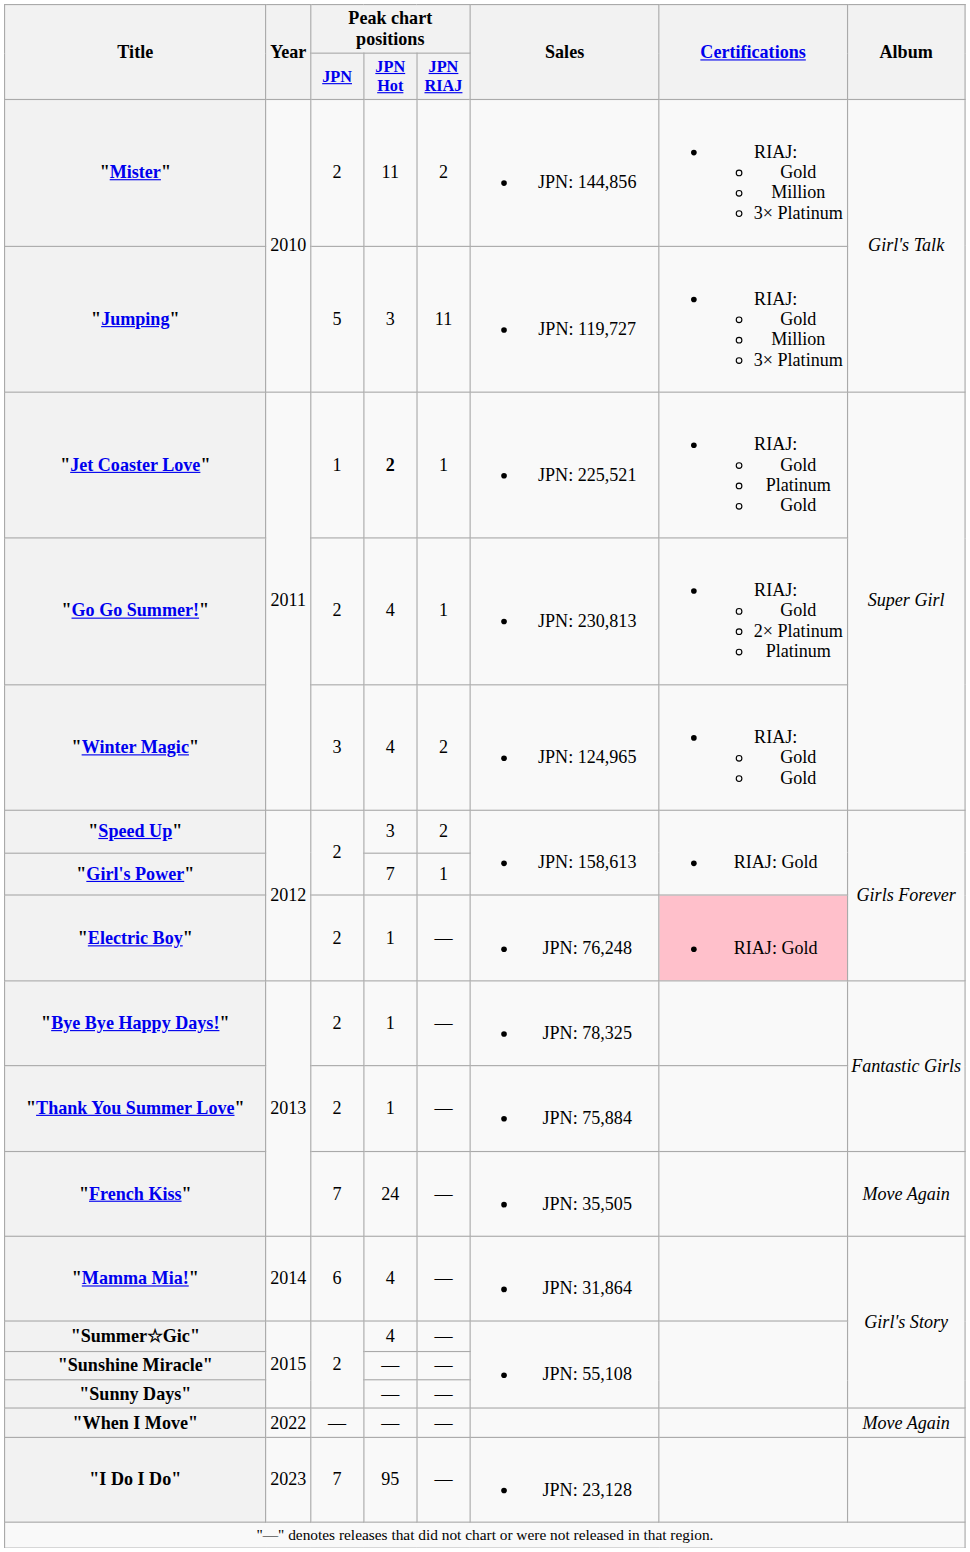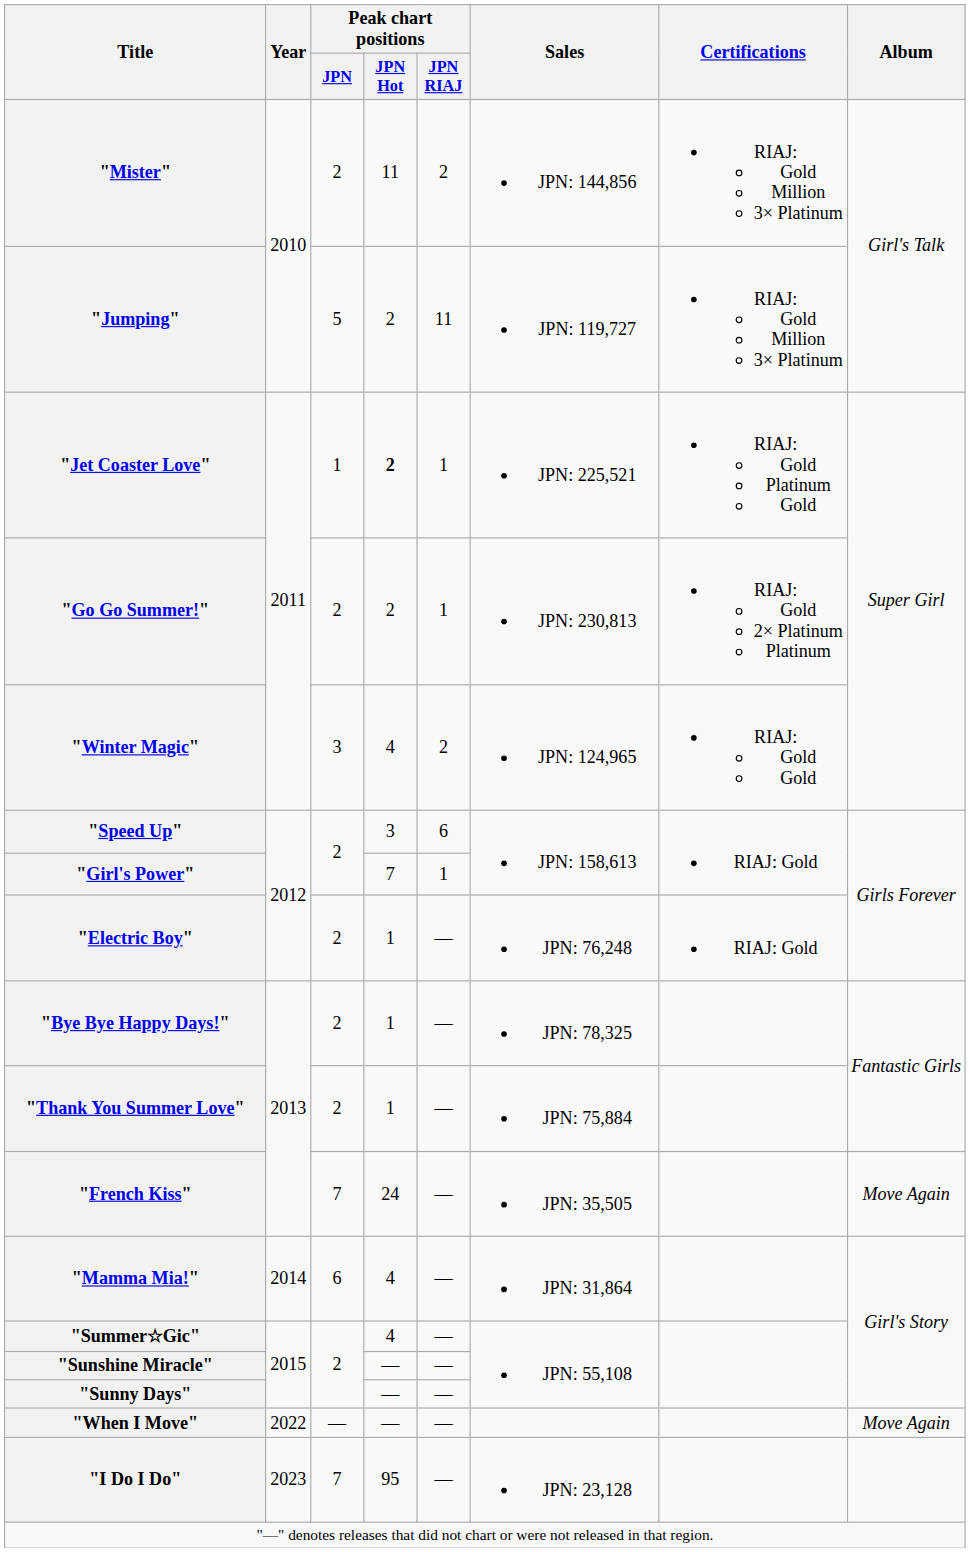 <table class="wikitable plainrowheaders" style="text-align:center;">
 <tr>
 <th scope="col" rowspan="2" style="width:14em;">Title</th>
 <th scope="col" rowspan="2">Year</th>
 <th scope="col" colspan="3">Peak chart positions</th>
 <th scope="col" rowspan="2" style="width:10em;">Sales</th>
 <th scope="col" rowspan="2"><a href='#'>Certifications</a></th>
 <th scope="col" rowspan="2">Album</th>
 </tr>
 <tr>
 <th scope="col" style="width:2.8em;font-size:90%;"><a href='#'>JPN</a><br></th>
 <th scope="col" style="width:2.8em;font-size:90%;"><a href='#'>JPN Hot</a><br></th>
 <th scope="col" style="width:2.8em;font-size:90%;"><a href='#'>JPN RIAJ</a><br></th>
 </tr>
 <tr>
 <th scope="row">"<a href='#'>Mister</a>"</th>
 <td rowspan="2">2010</td>
 <td>2</td>
 <td>11</td>
 <td>2</td>
 <td><br><ul><li>JPN: 144,856</li></ul></td>
 <td><br><ul><li>RIAJ:<ul><li>Gold </li><li>Million </li><li>3× Platinum </li></ul></li></ul></td>
 <td rowspan="2"><em>Girl's Talk</em></td>
 </tr>
 <tr>
 <th scope="row">"<a href='#'>Jumping</a>"</th>
 <td>5</td>
-<td>3</td>
+<td>2</td>
 <td>11</td>
 <td><br><ul><li>JPN: 119,727</li></ul></td>
 <td><br><ul><li>RIAJ:<ul><li>Gold </li><li>Million </li><li>3× Platinum </li></ul></li></ul></td>
 </tr>
 <tr>
 <th scope="row">"<a href='#'>Jet Coaster Love</a>"</th>
 <td rowspan="3">2011</td>
 <td>1</td>
 <td><strong>2</strong></td>
 <td>1</td>
 <td><br><ul><li>JPN: 225,521</li></ul></td>
 <td><br><ul><li>RIAJ:<ul><li>Gold </li><li>Platinum </li><li>Gold </li></ul></li></ul></td>
 <td rowspan="3"><em>Super Girl</em></td>
 </tr>
 <tr>
 <th scope="row">"<a href='#'>Go Go Summer!</a>"</th>
 <td>2</td>
-<td>4</td>
+<td>2</td>
 <td>1</td>
 <td><br><ul><li>JPN: 230,813</li></ul></td>
 <td><br><ul><li>RIAJ:<ul><li>Gold </li><li>2× Platinum </li><li>Platinum </li></ul></li></ul></td>
 </tr>
 <tr>
 <th scope="row">"<a href='#'>Winter Magic</a>"</th>
 <td>3</td>
 <td>4</td>
 <td>2</td>
 <td><br><ul><li>JPN: 124,965</li></ul></td>
 <td><br><ul><li>RIAJ:<ul><li>Gold </li><li>Gold </li></ul></li></ul></td>
 </tr>
 <tr>
 <th scope="row">"<a href='#'>Speed Up</a>"</th>
 <td rowspan="3">2012</td>
 <td rowspan="2">2</td>
 <td>3</td>
-<td>2</td>
+<td>6</td>
 <td rowspan="2"><br><ul><li>JPN: 158,613</li></ul></td>
 <td rowspan="2"><br><ul><li>RIAJ: Gold </li></ul></td>
 <td rowspan="3"><em>Girls Forever</em></td>
 </tr>
 <tr>
 <th scope="row">"<a href='#'>Girl's Power</a>"</th>
 <td>7</td>
 <td>1</td>
 </tr>
 <tr>
 <th scope="row">"<a href='#'>Electric Boy</a>"</th>
 <td>2</td>
 <td>1</td>
 <td>—</td>
 <td><br><ul><li>JPN: 76,248</li></ul></td>
-<td style="background: pink;"><br><ul><li>RIAJ: Gold </li></ul></td>
+<td><br><ul><li>RIAJ: Gold </li></ul></td>
 </tr>
 <tr>
 <th scope="row">"<a href='#'>Bye Bye Happy Days!</a>"</th>
 <td rowspan="3">2013</td>
 <td>2</td>
 <td>1</td>
 <td>—</td>
 <td><br><ul><li>JPN: 78,325</li></ul></td>
 <td></td>
 <td rowspan="2"><em>Fantastic Girls</em></td>
 </tr>
 <tr>
 <th scope="row">"<a href='#'>Thank You Summer Love</a>"</th>
 <td>2</td>
 <td>1</td>
 <td>—</td>
 <td><br><ul><li>JPN: 75,884</li></ul></td>
 <td></td>
 </tr>
 <tr>
 <th scope="row">"<a href='#'>French Kiss</a>"</th>
 <td>7</td>
 <td>24</td>
 <td>—</td>
 <td><br><ul><li>JPN: 35,505</li></ul></td>
 <td></td>
 <td><em>Move Again</em></td>
 </tr>
 <tr>
 <th scope="row">"<a href='#'>Mamma Mia!</a>"</th>
 <td>2014</td>
 <td>6</td>
 <td>4</td>
 <td>—</td>
 <td><br><ul><li>JPN: 31,864</li></ul></td>
 <td></td>
 <td rowspan="4"><em>Girl's Story</em></td>
 </tr>
 <tr>
 <th scope="row">"Summer☆Gic"</th>
 <td rowspan="3">2015</td>
 <td rowspan="3">2</td>
 <td>4</td>
 <td>—</td>
 <td rowspan="3"><br><ul><li>JPN: 55,108</li></ul></td>
 <td rowspan="3"></td>
 </tr>
 <tr>
 <th scope="row">"Sunshine Miracle"</th>
 <td>—</td>
 <td>—</td>
 </tr>
 <tr>
 <th scope="row">"Sunny Days"</th>
 <td>—</td>
 <td>—</td>
 </tr>
 <tr>
 <th scope="row">"When I Move"</th>
 <td>2022</td>
 <td>—</td>
 <td>—</td>
 <td>—</td>
 <td></td>
 <td></td>
 <td><em>Move Again</em></td>
 </tr>
 <tr>
 <th scope="row">"I Do I Do"</th>
 <td>2023</td>
 <td>7</td>
 <td>95</td>
 <td>—</td>
 <td><br><ul><li>JPN: 23,128</li></ul></td>
 <td></td>
 <td></td>
 </tr>
 <tr>
 <td colspan="10" style="font-size:85%">"—" denotes releases that did not chart or were not released in that region.</td>
 </tr>
 </table>
